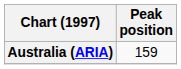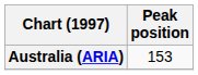 <table class="wikitable sortable plainrowheaders" style="text-align:center">
 <tr>
 <th>Chart (1997)</th>
 <th>Peak<br>position</th>
 </tr>
 <tr>
 <th scope="row">Australia (<a href='#'>ARIA</a>)</th>
-<td>159</td>
+<td>153</td>
 </tr>
 <tr>
 </tr>
 <tr>
 </tr>
 </table>
